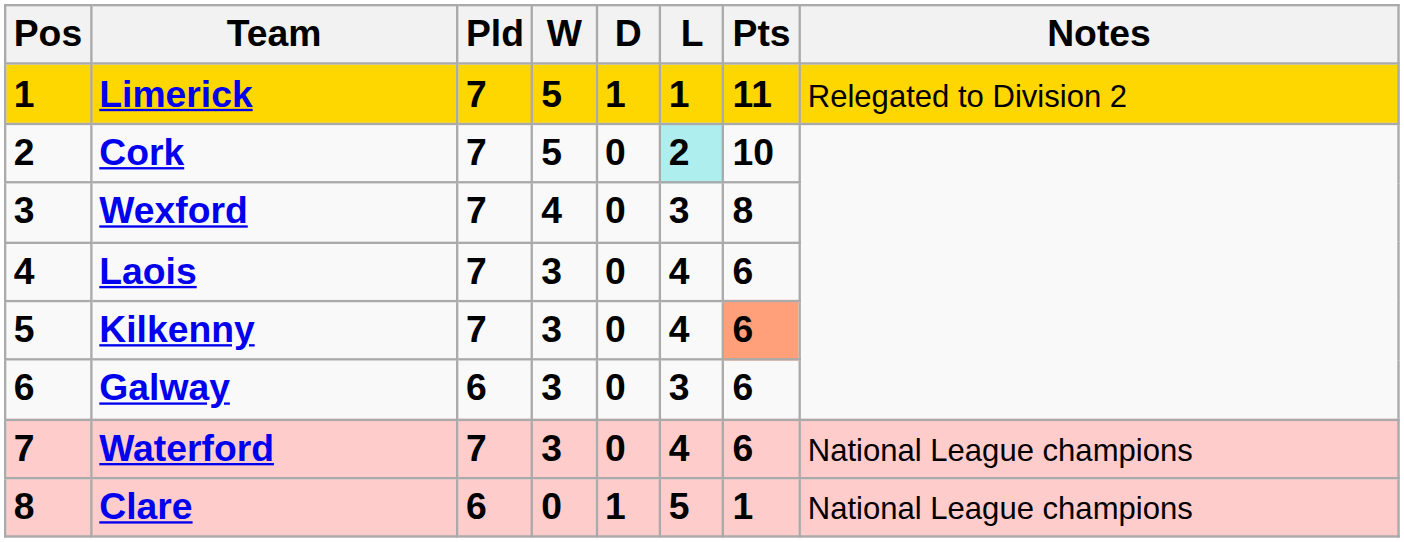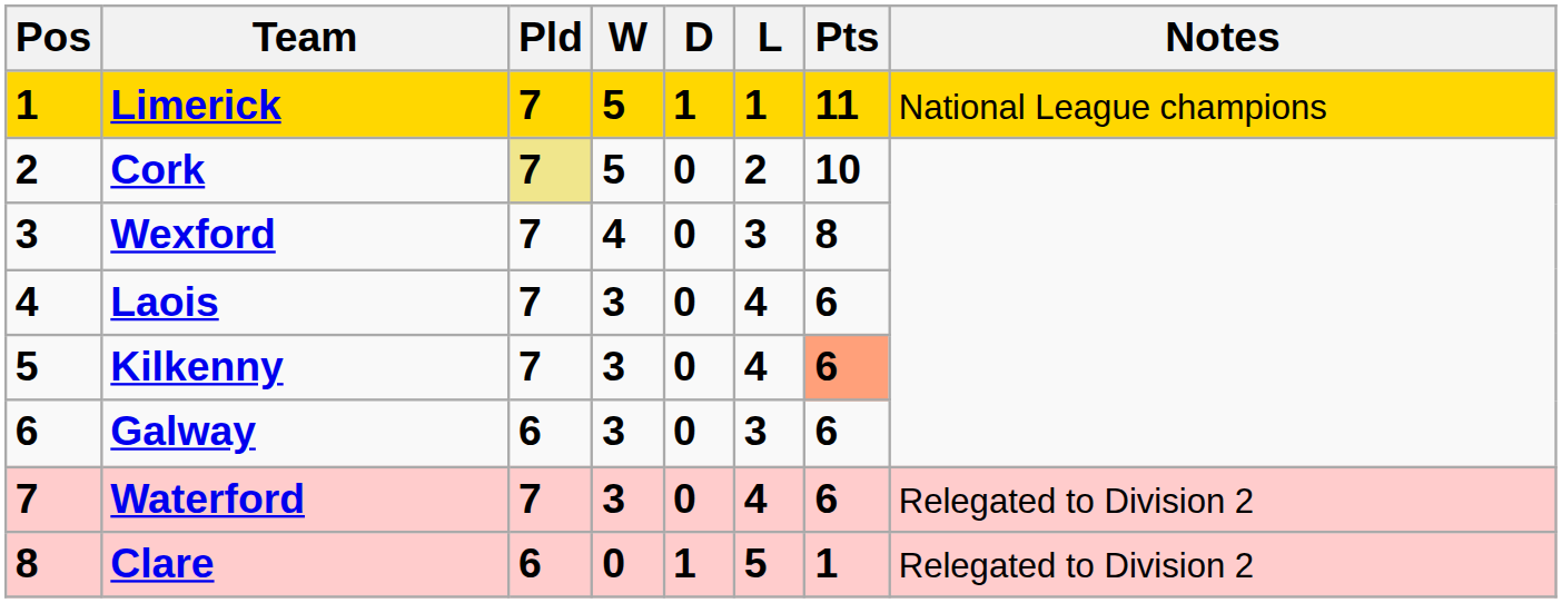 <table class="wikitable" style="text-align: centre;">
 <tr>
 <th width=20>Pos</th>
 <th width=150>Team</th>
 <th width=20>Pld</th>
 <th width=20>W</th>
 <th width=20>D</th>
 <th width=20>L</th>
 <th width=20>Pts</th>
 <th width=250>Notes</th>
 </tr>
 <tr style="background:gold;">
 <td><strong>1</strong></td>
 <td align=left><strong> <a href='#'>Limerick</a> </strong></td>
 <td><strong>7</strong></td>
 <td><strong>5</strong></td>
 <td><strong>1</strong></td>
 <td><strong>1</strong></td>
 <td><strong>11</strong></td>
-<td><small>Relegated to Division 2</small></td>
+<td><small> National League champions</small></td>
 </tr>
 <tr>
 <td><strong>2</strong></td>
 <td align=left><strong> <a href='#'>Cork</a> </strong></td>
-<td><strong>7</strong></td>
+<td style="background: khaki;"><strong>7</strong></td>
 <td><strong>5</strong></td>
 <td><strong>0</strong></td>
-<td style="background: paleturquoise;"><strong>2</strong></td>
+<td><strong>2</strong></td>
 <td><strong>10</strong></td>
 </tr>
 <tr style>
 <td><strong>3</strong></td>
 <td align=left><strong> <a href='#'>Wexford</a> </strong></td>
 <td><strong>7</strong></td>
 <td><strong>4</strong></td>
 <td><strong>0</strong></td>
 <td><strong>3</strong></td>
 <td><strong>8</strong></td>
 </tr>
 <tr style>
 <td><strong>4</strong></td>
 <td align=left><strong> <a href='#'>Laois</a> </strong></td>
 <td><strong>7</strong></td>
 <td><strong>3</strong></td>
 <td><strong>0</strong></td>
 <td><strong>4</strong></td>
 <td><strong>6</strong></td>
 </tr>
 <tr>
 <td><strong>5</strong></td>
 <td align=left><strong> <a href='#'>Kilkenny</a> </strong></td>
 <td><strong>7</strong></td>
 <td><strong>3</strong></td>
 <td><strong>0</strong></td>
 <td><strong>4</strong></td>
 <td style="background: lightsalmon;"><strong>6</strong></td>
 </tr>
 <tr>
 <td><strong>6</strong></td>
 <td align=left><strong> <a href='#'>Galway</a> </strong></td>
 <td><strong>6</strong></td>
 <td><strong>3</strong></td>
 <td><strong>0</strong></td>
 <td><strong>3</strong></td>
 <td><strong>6</strong></td>
 </tr>
 <tr style="background:#fcc;">
 <td><strong>7</strong></td>
 <td align=left><strong> <a href='#'>Waterford</a> </strong></td>
 <td><strong>7</strong></td>
 <td><strong>3</strong></td>
 <td><strong>0</strong></td>
 <td><strong>4</strong></td>
 <td><strong>6</strong></td>
-<td><small> National League champions</small></td>
+<td><small>Relegated to Division 2</small></td>
 </tr>
 <tr style="background:#fcc;">
 <td><strong>8</strong></td>
 <td align=left><strong> <a href='#'>Clare</a> </strong></td>
 <td><strong>6</strong></td>
 <td><strong>0</strong></td>
 <td><strong>1</strong></td>
 <td><strong>5</strong></td>
 <td><strong>1</strong></td>
-<td><small> National League champions</small></td>
+<td><small>Relegated to Division 2</small></td>
 </tr>
 </table>
